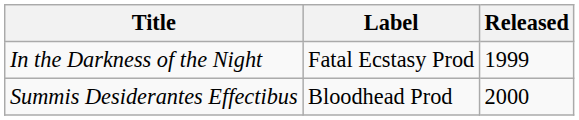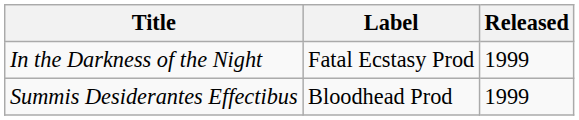 <table class="wikitable" style="font-size: 95%;">
 <tr>
 <th>Title</th>
 <th>Label</th>
 <th>Released</th>
 </tr>
 <tr>
 <td><em>In the Darkness of the Night</em></td>
 <td>Fatal Ecstasy Prod</td>
 <td>1999</td>
 </tr>
 <tr>
 <td><em>Summis Desiderantes Effectibus</em></td>
 <td>Bloodhead Prod</td>
-<td>2000</td>
+<td>1999</td>
 </tr>
 </table>
